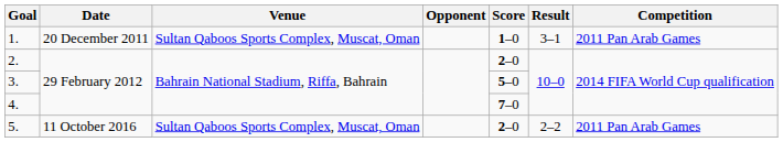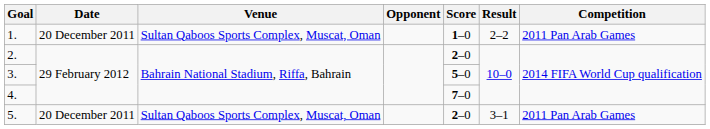 <table class="wikitable plainrowheaders sortable">
 <tr>
 <th>Goal</th>
 <th>Date</th>
 <th>Venue</th>
 <th>Opponent</th>
 <th>Score</th>
 <th>Result</th>
 <th>Competition</th>
 </tr>
 <tr>
 <td>1.</td>
 <td>20 December 2011</td>
 <td><a href='#'>Sultan Qaboos Sports Complex</a>, <a href='#'>Muscat, Oman</a></td>
 <td></td>
 <td align=center><strong>1</strong>–0</td>
-<td align=center>3–1</td>
+<td align=center>2–2</td>
 <td><a href='#'>2011 Pan Arab Games</a></td>
 </tr>
 <tr>
 <td>2.</td>
 <td rowspan="3">29 February 2012</td>
 <td rowspan="3"><a href='#'>Bahrain National Stadium</a>, <a href='#'>Riffa</a>, Bahrain</td>
 <td rowspan="3"></td>
 <td align=center><strong>2</strong>–0</td>
 <td rowspan="3" style="text-align:center"><a href='#'>10–0</a></td>
 <td rowspan="3"><a href='#'>2014 FIFA World Cup qualification</a></td>
 </tr>
 <tr>
 <td>3.</td>
 <td align=center><strong>5</strong>–0</td>
 </tr>
 <tr>
 <td>4.</td>
 <td align=center><strong>7</strong>–0</td>
 </tr>
 <tr>
 <td>5.</td>
-<td>11 October 2016</td>
+<td>20 December 2011</td>
 <td><a href='#'>Sultan Qaboos Sports Complex</a>, <a href='#'>Muscat, Oman</a></td>
 <td></td>
 <td align=center><strong>2</strong>–0</td>
-<td align=center>2–2</td>
+<td align=center>3–1</td>
 <td><a href='#'>2011 Pan Arab Games</a></td>
 </tr>
 </table>
